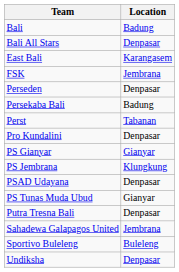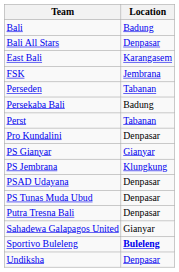 <table class="wikitable sortable">
 <tr>
 <th>Team</th>
 <th>Location</th>
 </tr>
 <tr>
 <td><a href='#'>Bali</a></td>
 <td><a href='#'>Badung</a></td>
 </tr>
 <tr>
 <td><a href='#'>Bali All Stars</a></td>
 <td><a href='#'>Denpasar</a></td>
 </tr>
 <tr>
 <td><a href='#'>East Bali</a></td>
 <td><a href='#'>Karangasem</a></td>
 </tr>
 <tr>
 <td><a href='#'>FSK</a></td>
 <td><a href='#'>Jembrana</a></td>
 </tr>
 <tr>
 <td><a href='#'>Perseden</a></td>
-<td>Denpasar</td>
+<td><a href='#'>Tabanan</a></td>
 </tr>
 <tr>
 <td><a href='#'>Persekaba Bali</a></td>
 <td>Badung</td>
 </tr>
 <tr>
 <td><a href='#'>Perst</a></td>
 <td><a href='#'>Tabanan</a></td>
 </tr>
 <tr>
 <td><a href='#'>Pro Kundalini</a></td>
 <td>Denpasar</td>
 </tr>
 <tr>
 <td><a href='#'>PS Gianyar</a></td>
 <td><a href='#'>Gianyar</a></td>
 </tr>
 <tr>
 <td><a href='#'>PS Jembrana</a></td>
 <td><a href='#'>Klungkung</a></td>
 </tr>
 <tr>
 <td><a href='#'>PSAD Udayana</a></td>
 <td>Denpasar</td>
 </tr>
 <tr>
 <td><a href='#'>PS Tunas Muda Ubud</a></td>
-<td>Gianyar</td>
+<td>Denpasar</td>
 </tr>
 <tr>
 <td><a href='#'>Putra Tresna Bali</a></td>
 <td>Denpasar</td>
 </tr>
 <tr>
 <td><a href='#'>Sahadewa Galapagos United</a></td>
-<td><a href='#'>Jembrana</a></td>
+<td>Gianyar</td>
 </tr>
 <tr>
 <td><a href='#'>Sportivo Buleleng</a></td>
-<td><a href='#'>Buleleng</a></td>
+<td><strong><a href='#'>Buleleng</a></strong></td>
 </tr>
 <tr>
 <td><a href='#'>Undiksha</a></td>
 <td><a href='#'>Denpasar</a></td>
 </tr>
 </table>
